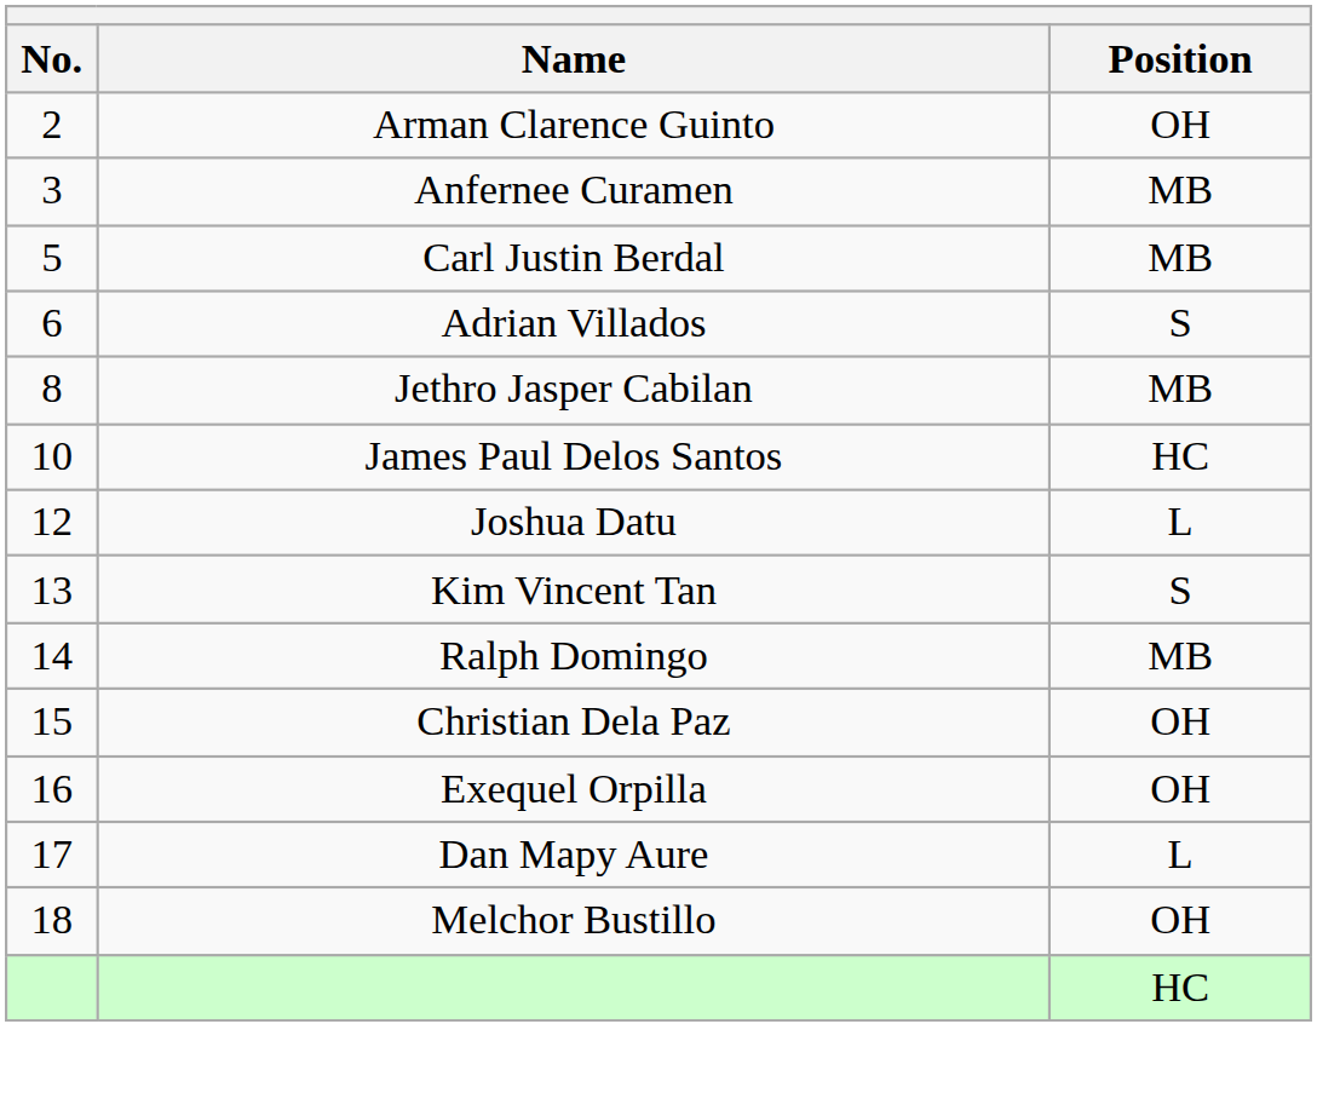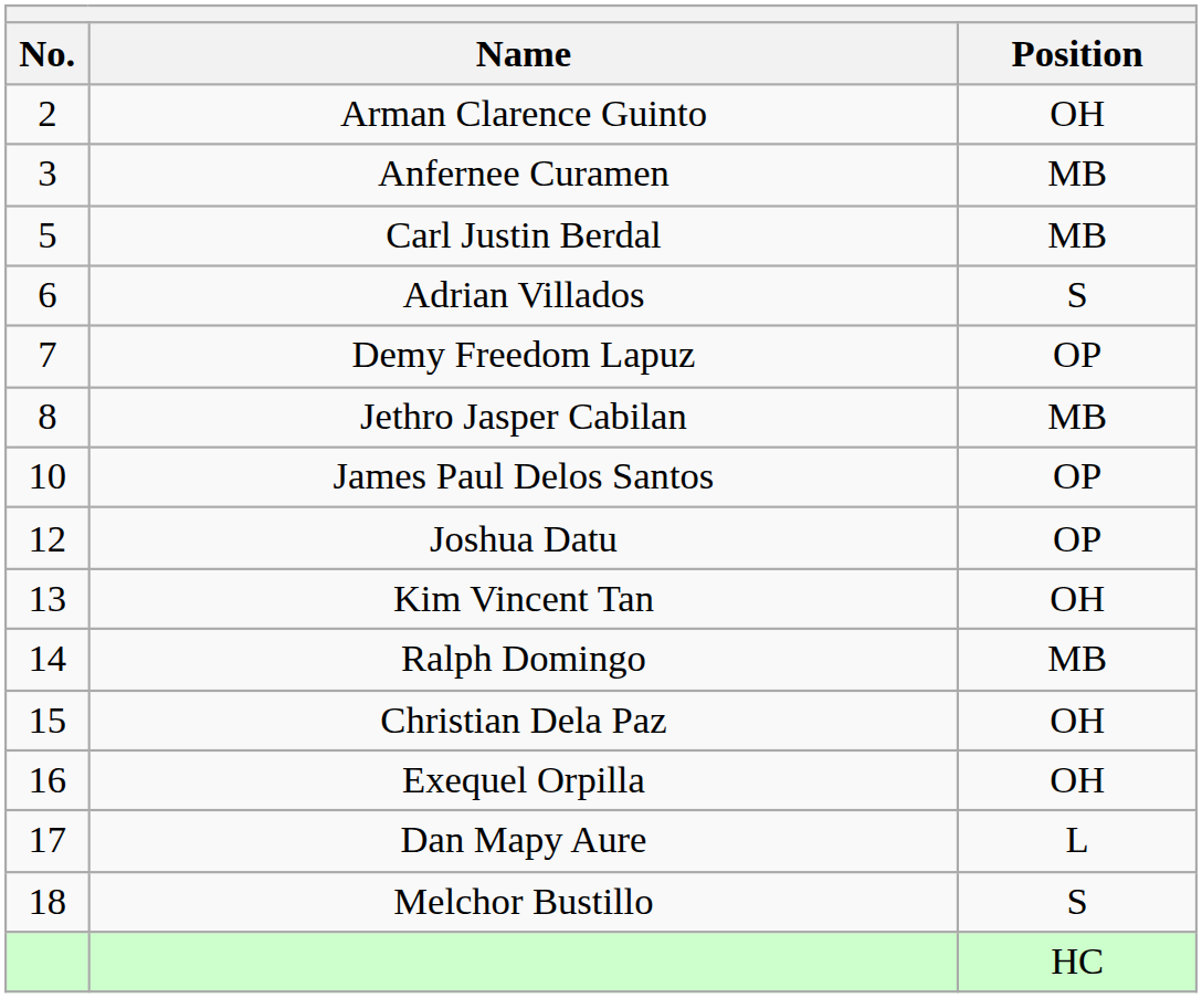 <table class="wikitable mw-collapsible mw-collapsed" style="text-align:center; width:500px; border:none">
 <tr>
 <th style="text-align:center" colspan="3"></th>
 </tr>
 <tr>
 <th style="width:7%">No.</th>
 <th>Name</th>
 <th style="width:20%">Position</th>
 </tr>
 <tr>
 <td>2</td>
 <td>Arman Clarence Guinto</td>
 <td>OH</td>
 </tr>
 <tr>
 <td>3</td>
 <td>Anfernee Curamen</td>
 <td>MB</td>
 </tr>
 <tr>
 <td>5</td>
 <td>Carl Justin Berdal</td>
 <td>MB</td>
 </tr>
 <tr>
 <td>6</td>
 <td>Adrian Villados</td>
 <td>S</td>
 </tr>
 <tr>
+<td>7</td>
+<td>Demy Freedom Lapuz</td>
+<td>OP</td>
+</tr>
+<tr>
 <td>8</td>
 <td>Jethro Jasper Cabilan</td>
 <td>MB</td>
 </tr>
 <tr>
 <td>10</td>
 <td>James Paul Delos Santos</td>
-<td>HC</td>
+<td>OP</td>
 </tr>
 <tr>
 <td>12</td>
 <td>Joshua Datu</td>
-<td>L</td>
+<td>OP</td>
 </tr>
 <tr>
 <td>13</td>
 <td>Kim Vincent Tan</td>
-<td>S</td>
+<td>OH</td>
 </tr>
 <tr>
 <td>14</td>
 <td>Ralph Domingo</td>
 <td>MB</td>
 </tr>
 <tr>
 <td>15</td>
 <td>Christian Dela Paz</td>
 <td>OH</td>
 </tr>
 <tr>
 <td>16</td>
 <td>Exequel Orpilla</td>
 <td>OH</td>
 </tr>
 <tr>
 <td>17</td>
 <td>Dan Mapy Aure</td>
 <td>L</td>
 </tr>
 <tr>
 <td>18</td>
 <td>Melchor Bustillo</td>
-<td>OH</td>
+<td>S</td>
 </tr>
 <tr bgcolor=#CCFFCC>
 <td></td>
 <td></td>
 <td>HC</td>
 </tr>
 </table>
